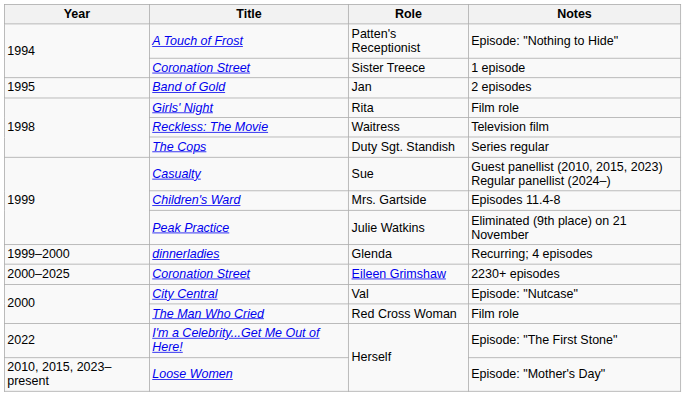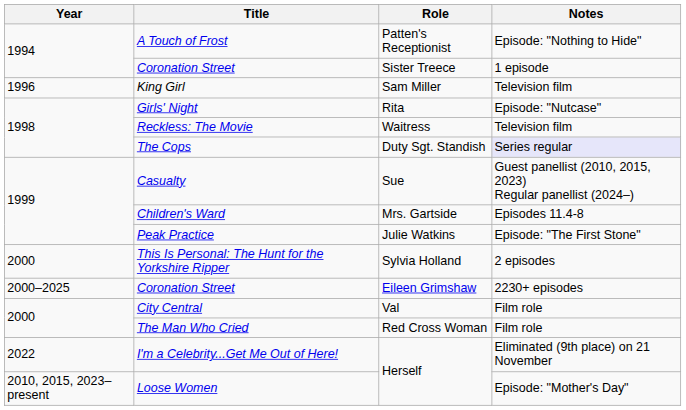 <table class="wikitable">
 <tr>
 <th>Year</th>
 <th>Title</th>
 <th>Role</th>
 <th>Notes</th>
 </tr>
 <tr>
 <td rowspan="2">1994</td>
 <td><em><a href='#'>A Touch of Frost</a></em></td>
 <td>Patten's Receptionist</td>
 <td>Episode: "Nothing to Hide"</td>
 </tr>
 <tr>
 <td><em><a href='#'>Coronation Street</a></em></td>
 <td>Sister Treece</td>
 <td>1 episode</td>
 </tr>
 <tr>
-<td>1995</td>
-<td><em><a href='#'>Band of Gold</a></em></td>
-<td>Jan</td>
-<td>2 episodes</td>
+<td>1996</td>
+<td><em>King Girl</em></td>
+<td>Sam Miller</td>
+<td>Television film</td>
 </tr>
 <tr>
 <td rowspan="3">1998</td>
 <td><em><a href='#'>Girls' Night</a></em></td>
 <td>Rita</td>
-<td>Film role</td>
+<td>Episode: "Nutcase"</td>
 </tr>
 <tr>
 <td><em><a href='#'>Reckless: The Movie</a></em></td>
 <td>Waitress</td>
 <td>Television film</td>
 </tr>
 <tr>
 <td><em><a href='#'>The Cops</a></em></td>
 <td>Duty Sgt. Standish</td>
-<td>Series regular</td>
+<td style="background: lavender;">Series regular</td>
 </tr>
 <tr>
 <td rowspan="3">1999</td>
 <td><em><a href='#'>Casualty</a></em></td>
 <td>Sue</td>
 <td>Guest panellist (2010, 2015, 2023)<br>Regular panellist (2024–)</td>
 </tr>
 <tr>
 <td><em><a href='#'>Children's Ward</a></em></td>
 <td>Mrs. Gartside</td>
 <td>Episodes 11.4-8</td>
 </tr>
 <tr>
 <td><em><a href='#'>Peak Practice</a></em></td>
 <td>Julie Watkins</td>
-<td>Eliminated (9th place) on 21 November</td>
+<td>Episode: "The First Stone"</td>
 </tr>
 <tr>
-<td>1999–2000</td>
-<td><em><a href='#'>dinnerladies</a></em></td>
-<td>Glenda</td>
-<td>Recurring; 4 episodes</td>
+<td>2000</td>
+<td><em><a href='#'>This Is Personal: The Hunt for the Yorkshire Ripper</a></em></td>
+<td>Sylvia Holland</td>
+<td>2 episodes</td>
 </tr>
 <tr>
 <td>2000–2025</td>
 <td><em><a href='#'>Coronation Street</a></em></td>
 <td><a href='#'>Eileen Grimshaw</a></td>
 <td>2230+ episodes</td>
 </tr>
 <tr>
 <td rowspan="2">2000</td>
 <td><em><a href='#'>City Central</a></em></td>
 <td>Val</td>
-<td>Episode: "Nutcase"</td>
+<td>Film role</td>
 </tr>
 <tr>
 <td><em><a href='#'>The Man Who Cried</a></em></td>
 <td>Red Cross Woman</td>
 <td>Film role</td>
 </tr>
 <tr>
 <td>2022</td>
 <td><em><a href='#'>I'm a Celebrity...Get Me Out of Here!</a></em></td>
 <td rowspan="2">Herself</td>
-<td>Episode: "The First Stone"</td>
+<td>Eliminated (9th place) on 21 November</td>
 </tr>
 <tr>
 <td>2010, 2015, 2023–present</td>
 <td><em><a href='#'>Loose Women</a></em></td>
 <td>Episode: "Mother's Day"</td>
 </tr>
 </table>
